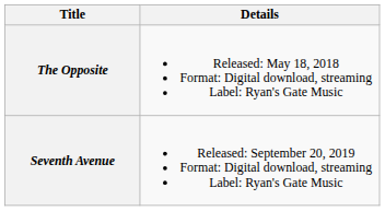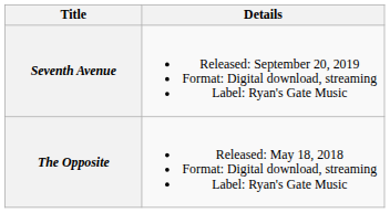 <table class="wikitable plainrowheaders" style="text-align:center;">
 <tr>
 <th scope="col" style="width:10em;">Title</th>
 <th scope="col" style="width:18em;">Details</th>
 </tr>
 <tr>
+<th scope="row"><em>Seventh Avenue</em></th>
+<td><br><ul><li>Released: September 20, 2019</li><li>Format: Digital download, streaming</li><li>Label: Ryan's Gate Music</li></ul></td>
+</tr>
+<tr>
 <th scope="row"><em>The Opposite</em></th>
 <td><br><ul><li>Released: May 18, 2018</li><li>Format: Digital download, streaming</li><li>Label: Ryan's Gate Music</li></ul></td>
 </tr>
-<tr>
-<th scope="row"><em>Seventh Avenue</em></th>
-<td><br><ul><li>Released: September 20, 2019</li><li>Format: Digital download, streaming</li><li>Label: Ryan's Gate Music</li></ul></td>
-</tr>
 </table>
